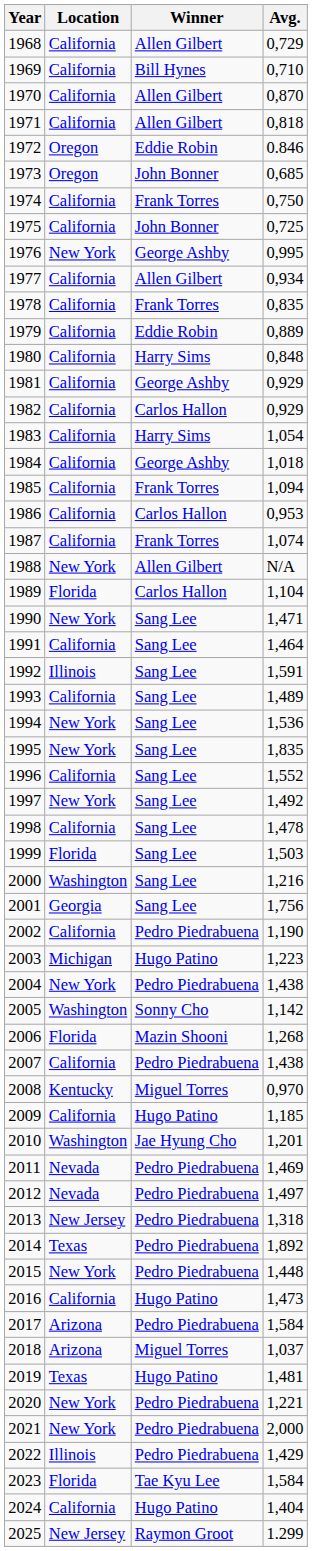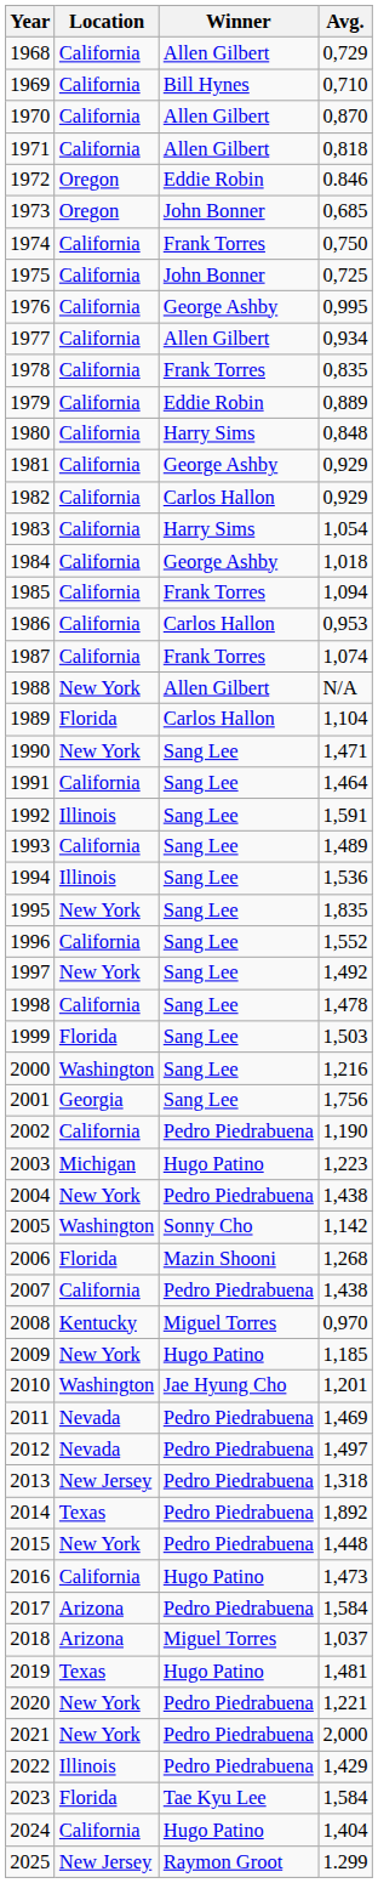 <table class="wikitable sortable" style="font-size:100%; text-align: left;">
 <tr>
 <th>Year</th>
 <th>Location</th>
 <th>Winner</th>
 <th>Avg.</th>
 </tr>
 <tr>
 <td>1968</td>
 <td><a href='#'>California</a></td>
 <td> <a href='#'>Allen Gilbert</a></td>
 <td>0,729</td>
 </tr>
 <tr>
 <td>1969</td>
 <td><a href='#'>California</a></td>
 <td> <a href='#'>Bill Hynes</a></td>
 <td>0,710</td>
 </tr>
 <tr>
 <td>1970</td>
 <td><a href='#'>California</a></td>
 <td> <a href='#'>Allen Gilbert</a></td>
 <td>0,870</td>
 </tr>
 <tr>
 <td>1971</td>
 <td><a href='#'>California</a></td>
 <td> <a href='#'>Allen Gilbert</a></td>
 <td>0,818</td>
 </tr>
 <tr>
 <td>1972</td>
 <td><a href='#'>Oregon</a></td>
 <td> <a href='#'>Eddie Robin</a></td>
 <td>0.846</td>
 </tr>
 <tr>
 <td>1973</td>
 <td><a href='#'>Oregon</a></td>
 <td> <a href='#'>John Bonner</a></td>
 <td>0,685</td>
 </tr>
 <tr>
 <td>1974</td>
 <td><a href='#'>California</a></td>
 <td> <a href='#'>Frank Torres</a></td>
 <td>0,750</td>
 </tr>
 <tr>
 <td>1975</td>
 <td><a href='#'>California</a></td>
 <td> <a href='#'>John Bonner</a></td>
 <td>0,725</td>
 </tr>
 <tr>
 <td>1976</td>
-<td><a href='#'>New York</a></td>
+<td><a href='#'>California</a></td>
 <td> <a href='#'>George Ashby</a></td>
 <td>0,995</td>
 </tr>
 <tr>
 <td>1977</td>
 <td><a href='#'>California</a></td>
 <td> <a href='#'>Allen Gilbert</a></td>
 <td>0,934</td>
 </tr>
 <tr>
 <td>1978</td>
 <td><a href='#'>California</a></td>
 <td> <a href='#'>Frank Torres</a></td>
 <td>0,835</td>
 </tr>
 <tr>
 <td>1979</td>
 <td><a href='#'>California</a></td>
 <td> <a href='#'>Eddie Robin</a></td>
 <td>0,889</td>
 </tr>
 <tr>
 <td>1980</td>
 <td><a href='#'>California</a></td>
 <td> <a href='#'>Harry Sims</a></td>
 <td>0,848</td>
 </tr>
 <tr>
 <td>1981</td>
 <td><a href='#'>California</a></td>
 <td> <a href='#'>George Ashby</a></td>
 <td>0,929</td>
 </tr>
 <tr>
 <td>1982</td>
 <td><a href='#'>California</a></td>
 <td> <a href='#'>Carlos Hallon</a></td>
 <td>0,929</td>
 </tr>
 <tr>
 <td>1983</td>
 <td><a href='#'>California</a></td>
 <td> <a href='#'>Harry Sims</a></td>
 <td>1,054</td>
 </tr>
 <tr>
 <td>1984</td>
 <td><a href='#'>California</a></td>
 <td> <a href='#'>George Ashby</a></td>
 <td>1,018</td>
 </tr>
 <tr>
 <td>1985</td>
 <td><a href='#'>California</a></td>
 <td> <a href='#'>Frank Torres</a></td>
 <td>1,094</td>
 </tr>
 <tr>
 <td>1986</td>
 <td><a href='#'>California</a></td>
 <td> <a href='#'>Carlos Hallon</a></td>
 <td>0,953</td>
 </tr>
 <tr>
 <td>1987</td>
 <td><a href='#'>California</a></td>
 <td> <a href='#'>Frank Torres</a></td>
 <td>1,074</td>
 </tr>
 <tr>
 <td>1988</td>
 <td><a href='#'>New York</a></td>
 <td> <a href='#'>Allen Gilbert</a></td>
 <td>N/A</td>
 </tr>
 <tr>
 <td>1989</td>
 <td><a href='#'>Florida</a></td>
 <td> <a href='#'>Carlos Hallon</a></td>
 <td>1,104</td>
 </tr>
 <tr>
 <td>1990</td>
 <td><a href='#'>New York</a></td>
 <td> <a href='#'>Sang Lee</a></td>
 <td>1,471</td>
 </tr>
 <tr>
 <td>1991</td>
 <td><a href='#'>California</a></td>
 <td> <a href='#'>Sang Lee</a></td>
 <td>1,464</td>
 </tr>
 <tr>
 <td>1992</td>
 <td><a href='#'>Illinois</a></td>
 <td> <a href='#'>Sang Lee</a></td>
 <td>1,591</td>
 </tr>
 <tr>
 <td>1993</td>
 <td><a href='#'>California</a></td>
 <td> <a href='#'>Sang Lee</a></td>
 <td>1,489</td>
 </tr>
 <tr>
 <td>1994</td>
-<td><a href='#'>New York</a></td>
+<td><a href='#'>Illinois</a></td>
 <td> <a href='#'>Sang Lee</a></td>
 <td>1,536</td>
 </tr>
 <tr>
 <td>1995</td>
 <td><a href='#'>New York</a></td>
 <td> <a href='#'>Sang Lee</a></td>
 <td>1,835</td>
 </tr>
 <tr>
 <td>1996</td>
 <td><a href='#'>California</a></td>
 <td> <a href='#'>Sang Lee</a></td>
 <td>1,552</td>
 </tr>
 <tr>
 <td>1997</td>
 <td><a href='#'>New York</a></td>
 <td> <a href='#'>Sang Lee</a></td>
 <td>1,492</td>
 </tr>
 <tr>
 <td>1998</td>
 <td><a href='#'>California</a></td>
 <td> <a href='#'>Sang Lee</a></td>
 <td>1,478</td>
 </tr>
 <tr>
 <td>1999</td>
 <td><a href='#'>Florida</a></td>
 <td> <a href='#'>Sang Lee</a></td>
 <td>1,503</td>
 </tr>
 <tr>
 <td>2000</td>
 <td><a href='#'>Washington</a></td>
 <td> <a href='#'>Sang Lee</a></td>
 <td>1,216</td>
 </tr>
 <tr>
 <td>2001</td>
 <td><a href='#'>Georgia</a></td>
 <td> <a href='#'>Sang Lee</a></td>
 <td>1,756</td>
 </tr>
 <tr>
 <td>2002</td>
 <td><a href='#'>California</a></td>
 <td> <a href='#'>Pedro Piedrabuena</a></td>
 <td>1,190</td>
 </tr>
 <tr>
 <td>2003</td>
 <td><a href='#'>Michigan</a></td>
 <td> <a href='#'>Hugo Patino</a></td>
 <td>1,223</td>
 </tr>
 <tr>
 <td>2004</td>
 <td><a href='#'>New York</a></td>
 <td> <a href='#'>Pedro Piedrabuena</a></td>
 <td>1,438</td>
 </tr>
 <tr>
 <td>2005</td>
 <td><a href='#'>Washington</a></td>
 <td> <a href='#'>Sonny Cho</a></td>
 <td>1,142</td>
 </tr>
 <tr>
 <td>2006</td>
 <td><a href='#'>Florida</a></td>
 <td> <a href='#'>Mazin Shooni</a></td>
 <td>1,268</td>
 </tr>
 <tr>
 <td>2007</td>
 <td><a href='#'>California</a></td>
 <td> <a href='#'>Pedro Piedrabuena</a></td>
 <td>1,438</td>
 </tr>
 <tr>
 <td>2008</td>
 <td><a href='#'>Kentucky</a></td>
 <td> <a href='#'>Miguel Torres</a></td>
 <td>0,970</td>
 </tr>
 <tr>
 <td>2009</td>
-<td><a href='#'>California</a></td>
+<td><a href='#'>New York</a></td>
 <td> <a href='#'>Hugo Patino</a></td>
 <td>1,185</td>
 </tr>
 <tr>
 <td>2010</td>
 <td><a href='#'>Washington</a></td>
 <td> <a href='#'>Jae Hyung Cho</a></td>
 <td>1,201</td>
 </tr>
 <tr>
 <td>2011</td>
 <td><a href='#'>Nevada</a></td>
 <td> <a href='#'>Pedro Piedrabuena</a></td>
 <td>1,469</td>
 </tr>
 <tr>
 <td>2012</td>
 <td><a href='#'>Nevada</a></td>
 <td> <a href='#'>Pedro Piedrabuena</a></td>
 <td>1,497</td>
 </tr>
 <tr>
 <td>2013</td>
 <td><a href='#'>New Jersey</a></td>
 <td> <a href='#'>Pedro Piedrabuena</a></td>
 <td>1,318</td>
 </tr>
 <tr>
 <td>2014</td>
 <td><a href='#'>Texas</a></td>
 <td> <a href='#'>Pedro Piedrabuena</a></td>
 <td>1,892</td>
 </tr>
 <tr>
 <td>2015</td>
 <td><a href='#'>New York</a></td>
 <td> <a href='#'>Pedro Piedrabuena</a></td>
 <td>1,448</td>
 </tr>
 <tr>
 <td>2016</td>
 <td><a href='#'>California</a></td>
 <td> <a href='#'>Hugo Patino</a></td>
 <td>1,473</td>
 </tr>
 <tr>
 <td>2017</td>
 <td><a href='#'>Arizona</a></td>
 <td> <a href='#'>Pedro Piedrabuena</a></td>
 <td>1,584</td>
 </tr>
 <tr>
 <td>2018</td>
 <td><a href='#'>Arizona</a></td>
 <td> <a href='#'>Miguel Torres</a></td>
 <td>1,037</td>
 </tr>
 <tr>
 <td>2019</td>
 <td><a href='#'>Texas</a></td>
 <td> <a href='#'>Hugo Patino</a></td>
 <td>1,481</td>
 </tr>
 <tr>
 <td>2020</td>
 <td><a href='#'>New York</a></td>
 <td> <a href='#'>Pedro Piedrabuena</a></td>
 <td>1,221</td>
 </tr>
 <tr>
 <td>2021</td>
 <td><a href='#'>New York</a></td>
 <td> <a href='#'>Pedro Piedrabuena</a></td>
 <td>2,000</td>
 </tr>
 <tr>
 <td>2022</td>
 <td><a href='#'>Illinois</a></td>
 <td> <a href='#'>Pedro Piedrabuena</a></td>
 <td>1,429</td>
 </tr>
 <tr>
 <td>2023</td>
 <td><a href='#'>Florida</a></td>
 <td> <a href='#'>Tae Kyu Lee</a></td>
 <td>1,584</td>
 </tr>
 <tr>
 <td>2024</td>
 <td><a href='#'>California</a></td>
 <td> <a href='#'>Hugo Patino</a></td>
 <td>1,404</td>
 </tr>
 <tr>
 <td>2025</td>
 <td><a href='#'>New Jersey</a></td>
 <td> <a href='#'>Raymon Groot</a></td>
 <td>1.299</td>
 </tr>
 </table>
